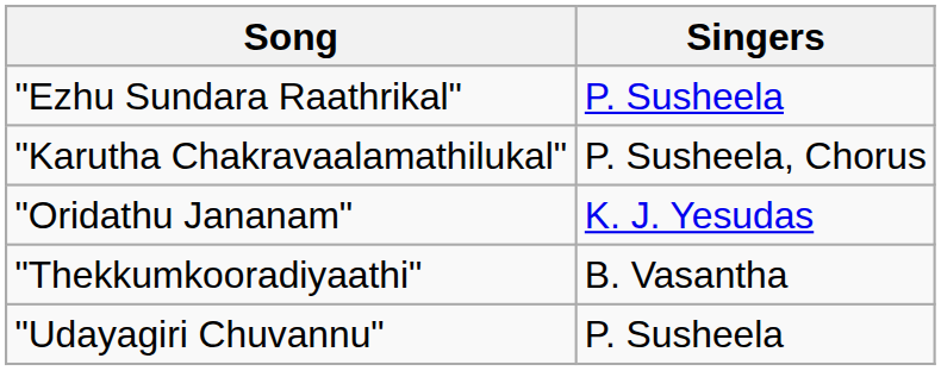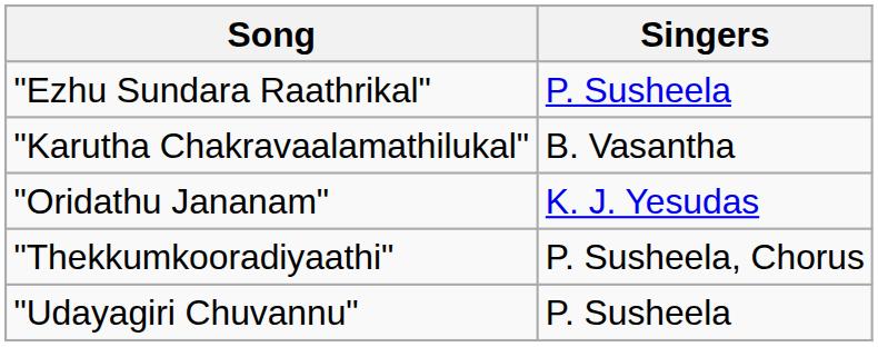 <table class="wikitable" style="font-size:95%;">
 <tr>
 <th>Song</th>
 <th>Singers</th>
 </tr>
 <tr>
 <td>"Ezhu Sundara Raathrikal"</td>
 <td><a href='#'>P. Susheela</a></td>
 </tr>
 <tr>
 <td>"Karutha Chakravaalamathilukal"</td>
-<td>P. Susheela, Chorus</td>
+<td>B. Vasantha</td>
 </tr>
 <tr>
 <td>"Oridathu Jananam"</td>
 <td><a href='#'>K. J. Yesudas</a></td>
 </tr>
 <tr>
 <td>"Thekkumkooradiyaathi"</td>
-<td>B. Vasantha</td>
+<td>P. Susheela, Chorus</td>
 </tr>
 <tr>
 <td>"Udayagiri Chuvannu"</td>
 <td>P. Susheela</td>
 </tr>
 </table>
